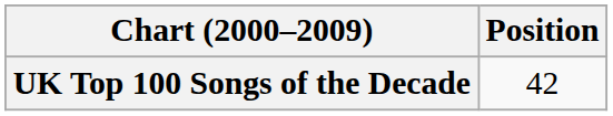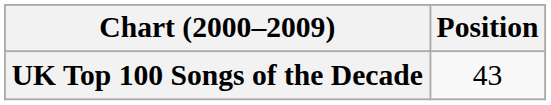 <table class="wikitable plainrowheaders" style="text-align:center">
 <tr>
 <th scope="col">Chart (2000–2009)</th>
 <th scope="col">Position</th>
 </tr>
 <tr>
 <th scope="row">UK Top 100 Songs of the Decade</th>
-<td>42</td>
+<td>43</td>
 </tr>
 </table>
